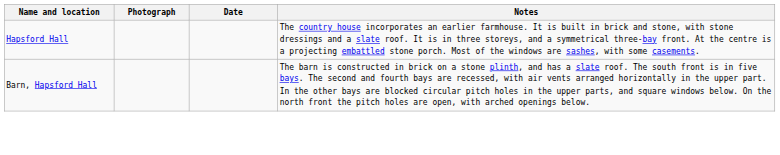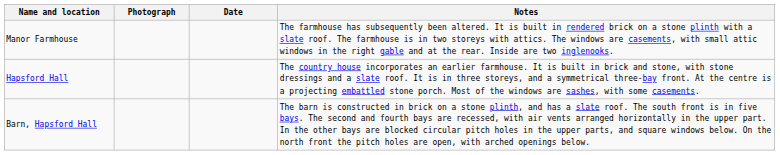 <table class="wikitable sortable plainrowheaders" style="width:100%;border:0px;text-align:left;line-height:150%;">
 <tr>
 <th scope="col" style="width:150px">Name and location</th>
 <th scope="col" style="width:100px" class="unsortable">Photograph</th>
 <th scope="col" style="width:120px">Date</th>
 <th scope="col" style="width:700px" class="unsortable">Notes</th>
+</tr>
+<tr>
+<td>Manor Farmhouse<br><small></small></td>
+<td></td>
+<td align="center"></td>
+<td>The farmhouse has subsequently been altered. It is built in <a href='#'>rendered</a> brick on a stone <a href='#'>plinth</a> with a <a href='#'>slate</a> roof. The farmhouse is in two storeys with attics. The windows are <a href='#'>casements</a>, with small attic windows in the right <a href='#'>gable</a> and at the rear. Inside are two <a href='#'>inglenooks</a>.</td>
 </tr>
 <tr>
 <td><a href='#'>Hapsford Hall</a><br><small></small></td>
 <td></td>
 <td align="center"></td>
 <td>The <a href='#'>country house</a> incorporates an earlier farmhouse. It is built in brick and stone, with stone dressings and a <a href='#'>slate</a> roof. It is in three storeys, and a symmetrical three-<a href='#'>bay</a> front. At the centre is a projecting <a href='#'>embattled</a> stone porch. Most of the windows are <a href='#'>sashes</a>, with some <a href='#'>casements</a>.</td>
 </tr>
 <tr>
 <td>Barn, <a href='#'>Hapsford Hall</a><br><small></small></td>
 <td></td>
 <td align="center"></td>
 <td>The barn is constructed in brick on a stone <a href='#'>plinth</a>, and has a <a href='#'>slate</a> roof. The south front is in five <a href='#'>bays</a>. The second and fourth bays are recessed, with air vents arranged horizontally in the upper part. In the other bays are blocked circular pitch holes in the upper parts, and square windows below. On the north front the pitch holes are open, with arched openings below.</td>
 </tr>
 <tr>
 </tr>
 </table>
